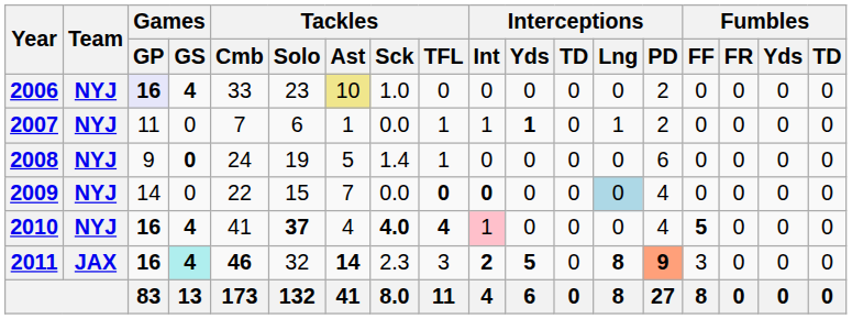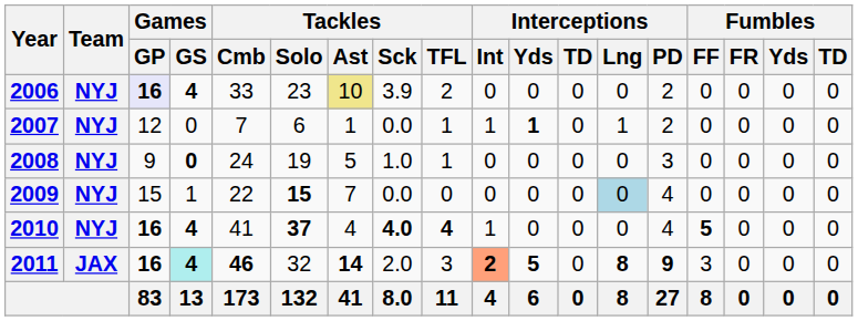 <table class="wikitable" style="text-align:center">
 <tr>
 <th rowspan="2">Year</th>
 <th rowspan="2">Team</th>
 <th colspan="2">Games</th>
 <th colspan="5">Tackles</th>
 <th colspan="5">Interceptions</th>
 <th colspan="4">Fumbles</th>
 </tr>
 <tr>
 <th>GP</th>
 <th>GS</th>
 <th>Cmb</th>
 <th>Solo</th>
 <th>Ast</th>
 <th>Sck</th>
 <th>TFL</th>
 <th>Int</th>
 <th>Yds</th>
 <th>TD</th>
 <th>Lng</th>
 <th>PD</th>
 <th>FF</th>
 <th>FR</th>
 <th>Yds</th>
 <th>TD</th>
 </tr>
 <tr>
 <th><a href='#'>2006</a></th>
 <th><a href='#'>NYJ</a></th>
 <td style="background: lavender;"><strong>16</strong></td>
 <td><strong>4</strong></td>
 <td>33</td>
 <td>23</td>
 <td style="background: khaki;">10</td>
-<td>1.0</td>
-<td>0</td>
+<td>3.9</td>
+<td>2</td>
 <td>0</td>
 <td>0</td>
 <td>0</td>
 <td>0</td>
 <td>2</td>
 <td>0</td>
 <td>0</td>
 <td>0</td>
 <td>0</td>
 </tr>
 <tr>
 <th><a href='#'>2007</a></th>
 <th><a href='#'>NYJ</a></th>
-<td>11</td>
+<td>12</td>
 <td>0</td>
 <td>7</td>
 <td>6</td>
 <td>1</td>
 <td>0.0</td>
 <td>1</td>
 <td>1</td>
 <td><strong>1</strong></td>
 <td>0</td>
 <td>1</td>
 <td>2</td>
 <td>0</td>
 <td>0</td>
 <td>0</td>
 <td>0</td>
 </tr>
 <tr>
 <th><a href='#'>2008</a></th>
 <th><a href='#'>NYJ</a></th>
 <td>9</td>
 <td><strong>0</strong></td>
 <td>24</td>
 <td>19</td>
 <td>5</td>
-<td>1.4</td>
+<td>1.0</td>
 <td>1</td>
 <td>0</td>
 <td>0</td>
 <td>0</td>
 <td>0</td>
-<td>6</td>
+<td>3</td>
 <td>0</td>
 <td>0</td>
 <td>0</td>
 <td>0</td>
 </tr>
 <tr>
 <th><a href='#'>2009</a></th>
 <th><a href='#'>NYJ</a></th>
-<td>14</td>
-<td>0</td>
+<td>15</td>
+<td>1</td>
 <td>22</td>
-<td>15</td>
+<td><strong>15</strong></td>
 <td>7</td>
 <td>0.0</td>
-<td><strong>0</strong></td>
-<td><strong>0</strong></td>
+<td>0</td>
+<td>0</td>
 <td>0</td>
 <td>0</td>
 <td style="background: lightblue;">0</td>
 <td>4</td>
 <td>0</td>
 <td>0</td>
 <td>0</td>
 <td>0</td>
 </tr>
 <tr>
 <th><a href='#'>2010</a></th>
 <th><a href='#'>NYJ</a></th>
 <td><strong>16</strong></td>
 <td><strong>4</strong></td>
 <td>41</td>
 <td><strong>37</strong></td>
 <td>4</td>
 <td><strong>4.0</strong></td>
 <td><strong>4</strong></td>
-<td style="background: pink;">1</td>
+<td>1</td>
 <td>0</td>
 <td>0</td>
 <td>0</td>
 <td>4</td>
 <td><strong>5</strong></td>
 <td>0</td>
 <td>0</td>
 <td>0</td>
 </tr>
 <tr>
 <th><a href='#'>2011</a></th>
 <th><a href='#'>JAX</a></th>
 <td><strong>16</strong></td>
 <td style="background: paleturquoise;"><strong>4</strong></td>
 <td><strong>46</strong></td>
 <td>32</td>
 <td><strong>14</strong></td>
-<td>2.3</td>
+<td>2.0</td>
 <td>3</td>
-<td><strong>2</strong></td>
+<td style="background: lightsalmon;"><strong>2</strong></td>
 <td><strong>5</strong></td>
 <td>0</td>
 <td><strong>8</strong></td>
-<td style="background: lightsalmon;"><strong>9</strong></td>
+<td><strong>9</strong></td>
 <td>3</td>
 <td>0</td>
 <td>0</td>
 <td>0</td>
 </tr>
 <tr>
 <th colspan="2"></th>
 <th>83</th>
 <th>13</th>
 <th>173</th>
 <th>132</th>
 <th>41</th>
 <th>8.0</th>
 <th>11</th>
 <th>4</th>
 <th>6</th>
 <th>0</th>
 <th>8</th>
 <th>27</th>
 <th>8</th>
 <th>0</th>
 <th>0</th>
 <th>0</th>
 </tr>
 </table>
